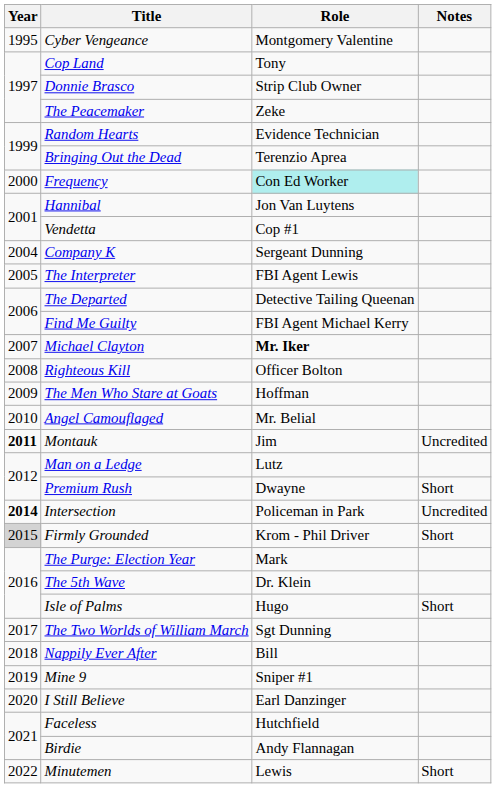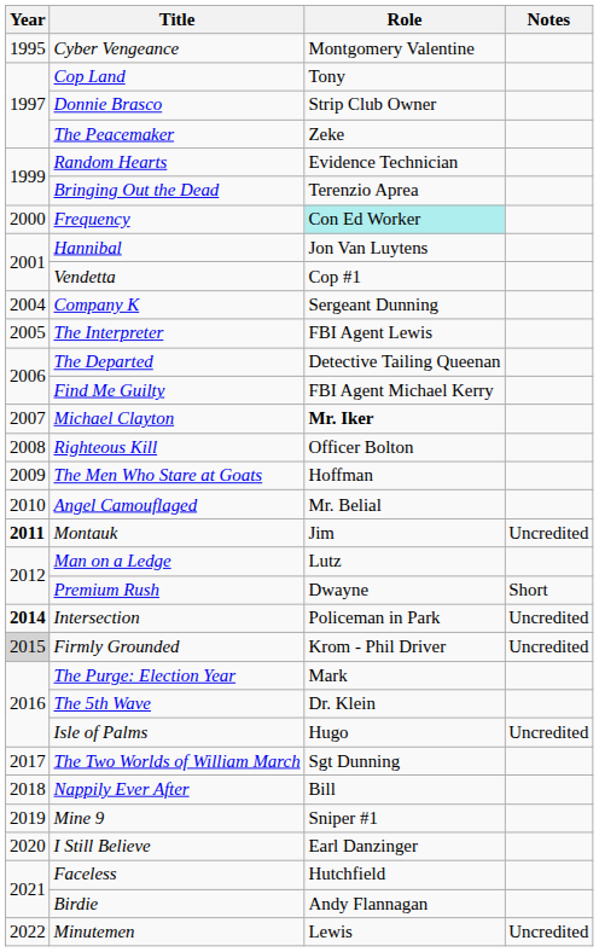 <table class="wikitable sortable" summary="List of film appearances and roles">
 <tr>
 <th>Year</th>
 <th>Title</th>
 <th>Role</th>
 <th class="unsortable">Notes</th>
 </tr>
 <tr>
 <td>1995</td>
 <td><em>Cyber Vengeance</em></td>
 <td>Montgomery Valentine</td>
 <td></td>
 </tr>
 <tr>
 <td rowspan="3">1997</td>
 <td><em><a href='#'>Cop Land</a></em></td>
 <td>Tony</td>
 <td></td>
 </tr>
 <tr>
 <td><em><a href='#'>Donnie Brasco</a></em></td>
 <td>Strip Club Owner</td>
 <td></td>
 </tr>
 <tr>
 <td><em><a href='#'>The Peacemaker</a></em></td>
 <td>Zeke</td>
 <td></td>
 </tr>
 <tr>
 <td rowspan="2">1999</td>
 <td><em><a href='#'>Random Hearts</a></em></td>
 <td>Evidence Technician</td>
 <td></td>
 </tr>
 <tr>
 <td><em><a href='#'>Bringing Out the Dead</a></em></td>
 <td>Terenzio Aprea</td>
 <td></td>
 </tr>
 <tr>
 <td>2000</td>
 <td><em><a href='#'>Frequency</a></em></td>
 <td style="background: paleturquoise;">Con Ed Worker</td>
 <td></td>
 </tr>
 <tr>
 <td rowspan="2">2001</td>
 <td><em><a href='#'>Hannibal</a></em></td>
 <td>Jon Van Luytens</td>
 <td></td>
 </tr>
 <tr>
 <td><em>Vendetta</em></td>
 <td>Cop #1</td>
 <td></td>
 </tr>
 <tr>
 <td>2004</td>
 <td><em><a href='#'>Company K</a></em></td>
 <td>Sergeant Dunning</td>
 <td></td>
 </tr>
 <tr>
 <td>2005</td>
 <td><em><a href='#'>The Interpreter</a></em></td>
 <td>FBI Agent Lewis</td>
 <td></td>
 </tr>
 <tr>
 <td rowspan="2">2006</td>
 <td><em><a href='#'>The Departed</a></em></td>
 <td>Detective Tailing Queenan</td>
 <td></td>
 </tr>
 <tr>
 <td><em><a href='#'>Find Me Guilty</a></em></td>
 <td>FBI Agent Michael Kerry</td>
 <td></td>
 </tr>
 <tr>
 <td>2007</td>
 <td><em><a href='#'>Michael Clayton</a></em></td>
 <td><strong>Mr. Iker</strong></td>
 <td></td>
 </tr>
 <tr>
 <td>2008</td>
 <td><a href='#'><em>Righteous Kill</em></a></td>
 <td>Officer Bolton</td>
 <td></td>
 </tr>
 <tr>
 <td>2009</td>
 <td><a href='#'><em>The Men Who Stare at Goats</em></a></td>
 <td>Hoffman</td>
 <td></td>
 </tr>
 <tr>
 <td>2010</td>
 <td><a href='#'><em>Angel Camouflaged</em></a></td>
 <td>Mr. Belial</td>
 <td></td>
 </tr>
 <tr>
 <td><strong>2011</strong></td>
 <td><em>Montauk</em></td>
 <td>Jim</td>
 <td>Uncredited</td>
 </tr>
 <tr>
 <td rowspan="2">2012</td>
 <td><a href='#'><em>Man on a Ledge</em></a></td>
 <td>Lutz</td>
 <td></td>
 </tr>
 <tr>
 <td><em><a href='#'>Premium Rush</a></em></td>
 <td>Dwayne</td>
 <td>Short</td>
 </tr>
 <tr>
 <td><strong>2014</strong></td>
 <td><em>Intersection</em></td>
 <td>Policeman in Park</td>
 <td>Uncredited</td>
 </tr>
 <tr>
 <td style="background: lightgrey;">2015</td>
 <td><em>Firmly Grounded</em></td>
 <td>Krom - Phil Driver</td>
-<td>Short</td>
+<td>Uncredited</td>
 </tr>
 <tr>
 <td rowspan="3">2016</td>
 <td><em><a href='#'>The Purge: Election Year</a></em></td>
 <td>Mark</td>
 <td></td>
 </tr>
 <tr>
 <td><em><a href='#'>The 5th Wave</a></em></td>
 <td>Dr. Klein</td>
 <td></td>
 </tr>
 <tr>
 <td><em>Isle of Palms</em></td>
 <td>Hugo</td>
-<td>Short</td>
+<td>Uncredited</td>
 </tr>
 <tr>
 <td>2017</td>
 <td><a href='#'><em>The Two Worlds of William March</em></a></td>
 <td>Sgt Dunning</td>
 <td></td>
 </tr>
 <tr>
 <td>2018</td>
 <td><a href='#'><em>Nappily Ever After</em></a></td>
 <td>Bill</td>
 <td></td>
 </tr>
 <tr>
 <td>2019</td>
 <td><em>Mine 9</em></td>
 <td>Sniper #1</td>
 <td></td>
 </tr>
 <tr>
 <td>2020</td>
 <td><em>I Still Believe</em></td>
 <td>Earl Danzinger</td>
 <td></td>
 </tr>
 <tr>
 <td rowspan="2">2021</td>
 <td><em>Faceless</em></td>
 <td>Hutchfield</td>
 <td></td>
 </tr>
 <tr>
 <td><em>Birdie</em></td>
 <td>Andy Flannagan</td>
 <td></td>
 </tr>
 <tr>
 <td>2022</td>
 <td><em>Minutemen</em></td>
 <td>Lewis</td>
-<td>Short</td>
+<td>Uncredited</td>
 </tr>
 </table>
